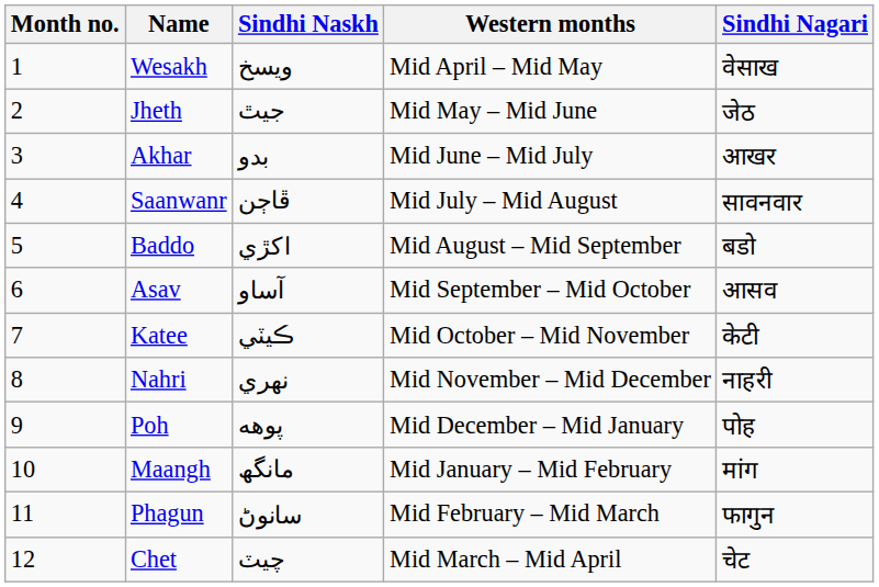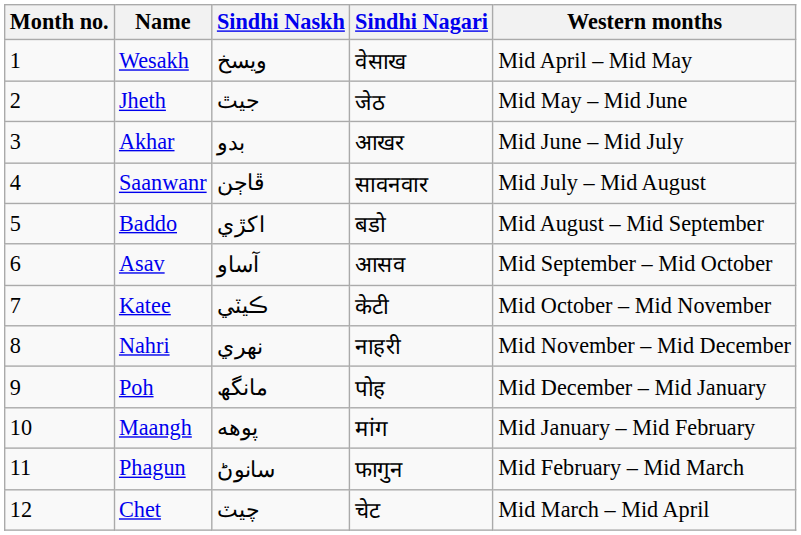 <table class="wikitable">
 <tr>
 <th>Month no.</th>
 <th>Name</th>
 <th><a href='#'>Sindhi Naskh</a></th>
+<th><a href='#'>Sindhi Nagari</a></th>
 <th>Western months</th>
-<th><a href='#'>Sindhi Nagari</a></th>
 </tr>
 <tr>
 <td>1</td>
 <td><a href='#'>Wesakh</a></td>
 <td>ويسخ</td>
+<td>वेसाख</td>
 <td>Mid April – Mid May</td>
-<td>वेसाख</td>
 </tr>
 <tr>
 <td>2</td>
 <td><a href='#'>Jheth</a></td>
 <td>جيٿ</td>
+<td>जेठ</td>
 <td>Mid May –  Mid June</td>
-<td>जेठ</td>
 </tr>
 <tr>
 <td>3</td>
 <td><a href='#'>Akhar</a></td>
 <td>بدو</td>
+<td>आखर</td>
 <td>Mid June –  Mid July</td>
-<td>आखर</td>
 </tr>
 <tr>
 <td>4</td>
 <td><a href='#'>Saanwanr</a></td>
 <td>ڦاڄن</td>
+<td>सावनवार</td>
 <td>Mid July –  Mid August</td>
-<td>सावनवार</td>
 </tr>
 <tr>
 <td>5</td>
 <td><a href='#'>Baddo</a></td>
 <td>اکڙي</td>
+<td>बडो</td>
 <td>Mid August – Mid September</td>
-<td>बडो</td>
 </tr>
 <tr>
 <td>6</td>
 <td><a href='#'>Asav</a></td>
 <td>آساو</td>
+<td>आसव</td>
 <td>Mid September – Mid October</td>
-<td>आसव</td>
 </tr>
 <tr>
 <td>7</td>
 <td><a href='#'>Katee</a></td>
 <td>ڪيٽي</td>
+<td>केटी</td>
 <td>Mid October – Mid November</td>
-<td>केटी</td>
 </tr>
 <tr>
 <td>8</td>
 <td><a href='#'>Nahri</a></td>
 <td>نهري</td>
+<td>नाहरी</td>
 <td>Mid November – Mid December</td>
-<td>नाहरी</td>
 </tr>
 <tr>
 <td>9</td>
 <td><a href='#'>Poh</a></td>
-<td>پوهه</td>
+<td>مانگھ</td>
+<td>पोह</td>
 <td>Mid December – Mid January</td>
-<td>पोह</td>
 </tr>
 <tr>
 <td>10</td>
 <td><a href='#'>Maangh</a></td>
-<td>مانگھ</td>
+<td>پوهه</td>
+<td>मांग</td>
 <td>Mid January – Mid February</td>
-<td>मांग</td>
 </tr>
 <tr>
 <td>11</td>
 <td><a href='#'>Phagun</a></td>
 <td>سانوڻ</td>
+<td>फागुन</td>
 <td>Mid February – Mid March</td>
-<td>फागुन</td>
 </tr>
 <tr>
 <td>12</td>
 <td><a href='#'>Chet</a></td>
 <td>چيٽ</td>
+<td>चेट</td>
 <td>Mid March – Mid April</td>
-<td>चेट</td>
 </tr>
 </table>
